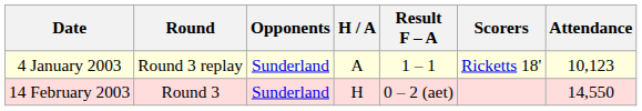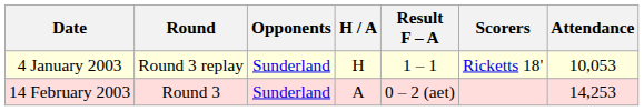 <table class="wikitable" style="text-align:center">
 <tr>
 <th>Date</th>
 <th>Round</th>
 <th>Opponents</th>
 <th>H / A</th>
 <th>Result<br>F – A</th>
 <th>Scorers</th>
 <th>Attendance</th>
 </tr>
 <tr bgcolor="#ffffdd">
 <td>4 January 2003</td>
 <td>Round 3 replay</td>
 <td><a href='#'>Sunderland</a></td>
-<td>A</td>
+<td>H</td>
 <td>1 – 1</td>
 <td><a href='#'>Ricketts</a> 18'</td>
-<td>10,123</td>
+<td>10,053</td>
 </tr>
 <tr bgcolor="#ffdddd">
 <td>14 February 2003</td>
 <td>Round 3</td>
 <td><a href='#'>Sunderland</a></td>
-<td>H</td>
+<td>A</td>
 <td>0 – 2 (aet)</td>
 <td></td>
-<td>14,550</td>
+<td>14,253</td>
 </tr>
 </table>
